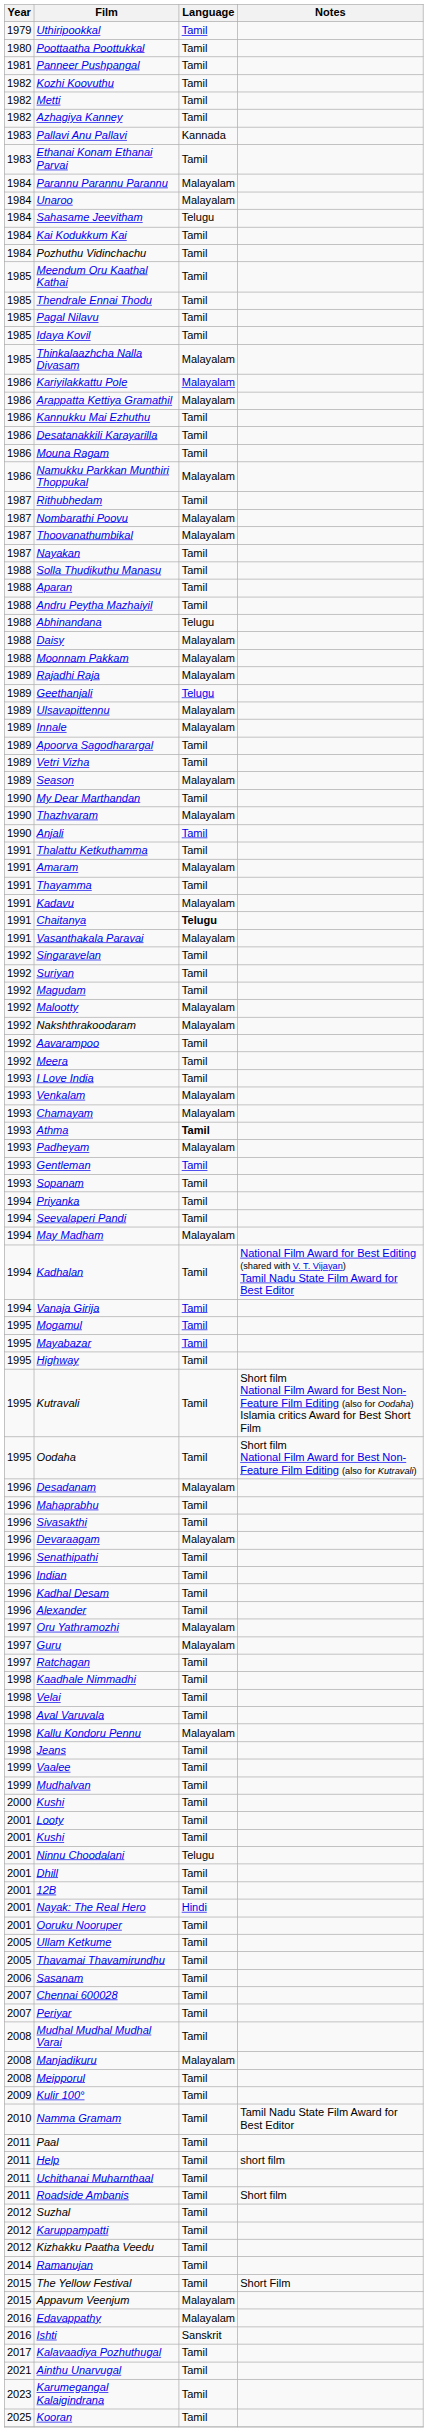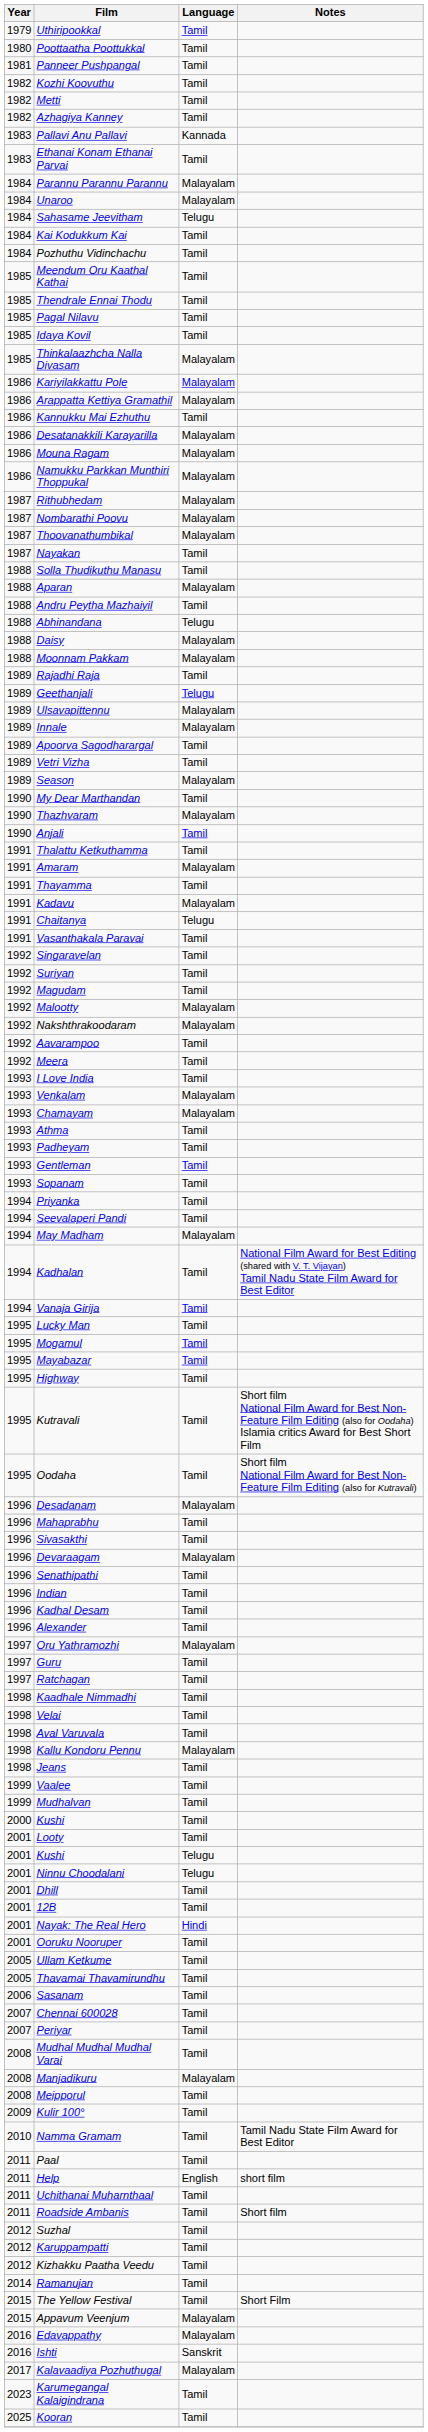 <table class="wikitable sortable">
 <tr>
 <th>Year</th>
 <th>Film</th>
 <th>Language</th>
 <th>Notes</th>
 </tr>
 <tr>
 <td>1979</td>
 <td><em><a href='#'>Uthiripookkal</a></em></td>
 <td><a href='#'>Tamil</a></td>
 <td></td>
 </tr>
 <tr>
 <td>1980</td>
 <td><em><a href='#'>Poottaatha Poottukkal</a></em></td>
 <td>Tamil</td>
 <td></td>
 </tr>
 <tr>
 <td>1981</td>
 <td><em><a href='#'>Panneer Pushpangal</a></em></td>
 <td>Tamil</td>
 <td></td>
 </tr>
 <tr>
 <td>1982</td>
 <td><em><a href='#'>Kozhi Koovuthu</a></em></td>
 <td>Tamil</td>
 <td></td>
 </tr>
 <tr>
 <td>1982</td>
 <td><em><a href='#'>Metti</a></em></td>
 <td>Tamil</td>
 <td></td>
 </tr>
 <tr>
 <td>1982</td>
 <td><em><a href='#'>Azhagiya Kanney</a></em></td>
 <td>Tamil</td>
 <td></td>
 </tr>
 <tr>
 <td>1983</td>
 <td><em><a href='#'>Pallavi Anu Pallavi</a></em></td>
 <td>Kannada</td>
 <td></td>
 </tr>
 <tr>
 <td>1983</td>
 <td><em><a href='#'>Ethanai Konam Ethanai Parvai</a></em></td>
 <td>Tamil</td>
 <td></td>
 </tr>
 <tr>
 <td>1984</td>
 <td><em><a href='#'>Parannu Parannu Parannu</a></em></td>
 <td>Malayalam</td>
 <td></td>
 </tr>
 <tr>
 <td>1984</td>
 <td><em><a href='#'>Unaroo</a></em></td>
 <td>Malayalam</td>
 <td></td>
 </tr>
 <tr>
 <td>1984</td>
 <td><em><a href='#'>Sahasame Jeevitham</a></em></td>
 <td>Telugu</td>
 <td></td>
 </tr>
 <tr>
 <td>1984</td>
 <td><em><a href='#'>Kai Kodukkum Kai</a></em></td>
 <td>Tamil</td>
 <td></td>
 </tr>
 <tr>
 <td>1984</td>
 <td><em>Pozhuthu Vidinchachu</em></td>
 <td>Tamil</td>
 <td></td>
 </tr>
 <tr>
 <td>1985</td>
 <td><em><a href='#'>Meendum Oru Kaathal Kathai</a></em></td>
 <td>Tamil</td>
 <td></td>
 </tr>
 <tr>
 <td>1985</td>
 <td><em><a href='#'>Thendrale Ennai Thodu</a></em></td>
 <td>Tamil</td>
 <td></td>
 </tr>
 <tr>
 <td>1985</td>
 <td><em><a href='#'>Pagal Nilavu</a></em></td>
 <td>Tamil</td>
 <td></td>
 </tr>
 <tr>
 <td>1985</td>
 <td><em><a href='#'>Idaya Kovil</a></em></td>
 <td>Tamil</td>
 <td></td>
 </tr>
 <tr>
 <td>1985</td>
 <td><em><a href='#'>Thinkalaazhcha Nalla Divasam</a></em></td>
 <td>Malayalam</td>
 <td></td>
 </tr>
 <tr>
 <td>1986</td>
 <td><em><a href='#'>Kariyilakkattu Pole</a></em></td>
 <td><a href='#'>Malayalam</a></td>
 <td></td>
 </tr>
 <tr>
 <td>1986</td>
 <td><em><a href='#'>Arappatta Kettiya Gramathil</a></em></td>
 <td>Malayalam</td>
 <td></td>
 </tr>
 <tr>
 <td>1986</td>
 <td><em><a href='#'>Kannukku Mai Ezhuthu</a></em></td>
 <td>Tamil</td>
 <td></td>
 </tr>
 <tr>
 <td>1986</td>
 <td><em><a href='#'>Desatanakkili Karayarilla</a></em></td>
-<td>Tamil</td>
+<td>Malayalam</td>
 <td></td>
 </tr>
 <tr>
 <td>1986</td>
 <td><em><a href='#'>Mouna Ragam</a></em></td>
-<td>Tamil</td>
+<td>Malayalam</td>
 <td></td>
 </tr>
 <tr>
 <td>1986</td>
 <td><em><a href='#'>Namukku Parkkan Munthiri Thoppukal</a></em></td>
 <td>Malayalam</td>
 <td></td>
 </tr>
 <tr>
 <td>1987</td>
 <td><em><a href='#'>Rithubhedam</a></em></td>
-<td>Tamil</td>
+<td>Malayalam</td>
 <td></td>
 </tr>
 <tr>
 <td>1987</td>
 <td><em><a href='#'>Nombarathi Poovu</a></em></td>
 <td>Malayalam</td>
 <td></td>
 </tr>
 <tr>
 <td>1987</td>
 <td><em><a href='#'>Thoovanathumbikal</a></em></td>
 <td>Malayalam</td>
 <td></td>
 </tr>
 <tr>
 <td>1987</td>
 <td><em><a href='#'>Nayakan</a></em></td>
 <td>Tamil</td>
 <td></td>
 </tr>
 <tr>
 <td>1988</td>
 <td><em><a href='#'>Solla Thudikuthu Manasu</a></em></td>
 <td>Tamil</td>
 <td></td>
 </tr>
 <tr>
 <td>1988</td>
 <td><em><a href='#'>Aparan</a></em></td>
-<td>Tamil</td>
+<td>Malayalam</td>
 <td></td>
 </tr>
 <tr>
 <td>1988</td>
 <td><em><a href='#'>Andru Peytha Mazhaiyil</a></em></td>
 <td>Tamil</td>
 <td></td>
 </tr>
 <tr>
 <td>1988</td>
 <td><em><a href='#'>Abhinandana</a></em></td>
 <td>Telugu</td>
 <td></td>
 </tr>
 <tr>
 <td>1988</td>
 <td><em><a href='#'>Daisy</a></em></td>
 <td>Malayalam</td>
 <td></td>
 </tr>
 <tr>
 <td>1988</td>
 <td><em><a href='#'>Moonnam Pakkam</a></em></td>
 <td>Malayalam</td>
 <td></td>
 </tr>
 <tr>
 <td>1989</td>
 <td><em><a href='#'>Rajadhi Raja</a></em></td>
-<td>Malayalam</td>
+<td>Tamil</td>
 <td></td>
 </tr>
 <tr>
 <td>1989</td>
 <td><em><a href='#'>Geethanjali</a></em></td>
 <td><a href='#'>Telugu</a></td>
 <td></td>
 </tr>
 <tr>
 <td>1989</td>
 <td><em><a href='#'>Ulsavapittennu</a></em></td>
 <td>Malayalam</td>
 <td></td>
 </tr>
 <tr>
 <td>1989</td>
 <td><em><a href='#'>Innale</a></em></td>
 <td>Malayalam</td>
 <td></td>
 </tr>
 <tr>
 <td>1989</td>
 <td><em><a href='#'>Apoorva Sagodharargal</a></em></td>
 <td>Tamil</td>
 <td></td>
 </tr>
 <tr>
 <td>1989</td>
 <td><em><a href='#'>Vetri Vizha</a></em></td>
 <td>Tamil</td>
 <td></td>
 </tr>
 <tr>
 <td>1989</td>
 <td><em><a href='#'>Season</a></em></td>
 <td>Malayalam</td>
 <td></td>
 </tr>
 <tr>
 <td>1990</td>
 <td><em><a href='#'>My Dear Marthandan</a></em></td>
 <td>Tamil</td>
 <td></td>
 </tr>
 <tr>
 <td>1990</td>
 <td><em><a href='#'>Thazhvaram</a></em></td>
 <td>Malayalam</td>
 <td></td>
 </tr>
 <tr>
 <td>1990</td>
 <td><em><a href='#'>Anjali</a></em></td>
 <td><a href='#'>Tamil</a></td>
 <td></td>
 </tr>
 <tr>
 <td>1991</td>
 <td><em><a href='#'>Thalattu Ketkuthamma</a></em></td>
 <td>Tamil</td>
 <td></td>
 </tr>
 <tr>
 <td>1991</td>
 <td><em><a href='#'>Amaram</a></em></td>
 <td>Malayalam</td>
 <td></td>
 </tr>
 <tr>
 <td>1991</td>
 <td><em><a href='#'>Thayamma</a></em></td>
 <td>Tamil</td>
 <td></td>
 </tr>
 <tr>
 <td>1991</td>
 <td><em><a href='#'>Kadavu</a></em></td>
 <td>Malayalam</td>
 <td></td>
 </tr>
 <tr>
 <td>1991</td>
 <td><em><a href='#'>Chaitanya</a></em></td>
-<td><strong>Telugu</strong></td>
+<td>Telugu</td>
 <td></td>
 </tr>
 <tr>
 <td>1991</td>
 <td><em><a href='#'>Vasanthakala Paravai</a></em></td>
-<td>Malayalam</td>
+<td>Tamil</td>
 <td></td>
 </tr>
 <tr>
 <td>1992</td>
 <td><em><a href='#'>Singaravelan</a></em></td>
 <td>Tamil</td>
 <td></td>
 </tr>
 <tr>
 <td>1992</td>
 <td><em><a href='#'>Suriyan</a></em></td>
 <td>Tamil</td>
 <td></td>
 </tr>
 <tr>
 <td>1992</td>
 <td><em><a href='#'>Magudam</a></em></td>
 <td>Tamil</td>
 <td></td>
 </tr>
 <tr>
 <td>1992</td>
 <td><em><a href='#'>Malootty</a></em></td>
 <td>Malayalam</td>
 <td></td>
 </tr>
 <tr>
 <td>1992</td>
 <td><em>Nakshthrakoodaram</em></td>
 <td>Malayalam</td>
 <td></td>
 </tr>
 <tr>
 <td>1992</td>
 <td><em><a href='#'>Aavarampoo</a></em></td>
 <td>Tamil</td>
 <td></td>
 </tr>
 <tr>
 <td>1992</td>
 <td><em><a href='#'>Meera</a></em></td>
 <td>Tamil</td>
 <td></td>
 </tr>
 <tr>
 <td>1993</td>
 <td><em><a href='#'>I Love India</a></em></td>
 <td>Tamil</td>
 <td></td>
 </tr>
 <tr>
 <td>1993</td>
 <td><em><a href='#'>Venkalam</a></em></td>
 <td>Malayalam</td>
 <td></td>
 </tr>
 <tr>
 <td>1993</td>
 <td><em><a href='#'>Chamayam</a></em></td>
 <td>Malayalam</td>
 <td></td>
 </tr>
 <tr>
 <td>1993</td>
 <td><em><a href='#'>Athma</a></em></td>
-<td><strong>Tamil</strong></td>
+<td>Tamil</td>
 <td></td>
 </tr>
 <tr>
 <td>1993</td>
 <td><em><a href='#'>Padheyam</a></em></td>
-<td>Malayalam</td>
+<td>Tamil</td>
 <td></td>
 </tr>
 <tr>
 <td>1993</td>
 <td><em><a href='#'>Gentleman</a></em></td>
 <td><a href='#'>Tamil</a></td>
 <td></td>
 </tr>
 <tr>
 <td>1993</td>
 <td><em><a href='#'>Sopanam</a></em></td>
 <td>Tamil</td>
 <td></td>
 </tr>
 <tr>
 <td>1994</td>
 <td><em><a href='#'>Priyanka</a></em></td>
 <td>Tamil</td>
 <td></td>
 </tr>
 <tr>
 <td>1994</td>
 <td><em><a href='#'>Seevalaperi Pandi</a></em></td>
 <td>Tamil</td>
 <td></td>
 </tr>
 <tr>
 <td>1994</td>
 <td><em><a href='#'>May Madham</a></em></td>
 <td>Malayalam</td>
 <td></td>
 </tr>
 <tr>
 <td>1994</td>
 <td><em><a href='#'>Kadhalan</a></em></td>
 <td>Tamil</td>
 <td><a href='#'>National Film Award for Best Editing</a> <small>(shared with <a href='#'>V. T. Vijayan</a>)</small><br><a href='#'>Tamil Nadu State Film Award for Best Editor</a></td>
 </tr>
 <tr>
 <td>1994</td>
 <td><em><a href='#'>Vanaja Girija</a></em></td>
 <td><a href='#'>Tamil</a></td>
+<td></td>
+</tr>
+<tr>
+<td>1995</td>
+<td><em><a href='#'>Lucky Man</a></em></td>
+<td>Tamil</td>
 <td></td>
 </tr>
 <tr>
 <td>1995</td>
 <td><em><a href='#'>Mogamul</a></em></td>
 <td><a href='#'>Tamil</a></td>
 <td></td>
 </tr>
 <tr>
 <td>1995</td>
 <td><em><a href='#'>Mayabazar</a></em></td>
 <td><a href='#'>Tamil</a></td>
 <td></td>
 </tr>
 <tr>
 <td>1995</td>
 <td><em><a href='#'>Highway</a></em></td>
 <td>Tamil</td>
 <td></td>
 </tr>
 <tr>
 <td>1995</td>
 <td><em>Kutravali</em></td>
 <td>Tamil</td>
 <td>Short film<br><a href='#'>National Film Award for Best Non-Feature Film Editing</a> <small>(also for <em>Oodaha</em>)</small><br>Islamia critics Award for Best Short Film</td>
 </tr>
 <tr>
 <td>1995</td>
 <td><em>Oodaha</em></td>
 <td>Tamil</td>
 <td>Short film<br><a href='#'>National Film Award for Best Non-Feature Film Editing</a> <small>(also for <em>Kutravali</em>)</small></td>
 </tr>
 <tr>
 <td>1996</td>
 <td><em><a href='#'>Desadanam</a></em></td>
 <td>Malayalam</td>
 <td></td>
 </tr>
 <tr>
 <td>1996</td>
 <td><em><a href='#'>Mahaprabhu</a></em></td>
 <td>Tamil</td>
 <td></td>
 </tr>
 <tr>
 <td>1996</td>
 <td><em><a href='#'>Sivasakthi</a></em></td>
 <td>Tamil</td>
 <td></td>
 </tr>
 <tr>
 <td>1996</td>
 <td><em><a href='#'>Devaraagam</a></em></td>
 <td>Malayalam</td>
 <td></td>
 </tr>
 <tr>
 <td>1996</td>
 <td><em><a href='#'>Senathipathi</a></em></td>
 <td>Tamil</td>
 <td></td>
 </tr>
 <tr>
 <td>1996</td>
 <td><em><a href='#'>Indian</a></em></td>
 <td>Tamil</td>
 <td></td>
 </tr>
 <tr>
 <td>1996</td>
 <td><em><a href='#'>Kadhal Desam</a></em></td>
 <td>Tamil</td>
 <td></td>
 </tr>
 <tr>
 <td>1996</td>
 <td><em><a href='#'>Alexander</a></em></td>
 <td>Tamil</td>
 <td></td>
 </tr>
 <tr>
 <td>1997</td>
 <td><em><a href='#'>Oru Yathramozhi</a></em></td>
 <td>Malayalam</td>
 <td></td>
 </tr>
 <tr>
 <td>1997</td>
 <td><em><a href='#'>Guru</a></em></td>
-<td>Malayalam</td>
+<td>Tamil</td>
 <td></td>
 </tr>
 <tr>
 <td>1997</td>
 <td><em><a href='#'>Ratchagan</a></em></td>
 <td>Tamil</td>
 <td></td>
 </tr>
 <tr>
 <td>1998</td>
 <td><em><a href='#'>Kaadhale Nimmadhi</a></em></td>
 <td>Tamil</td>
 <td></td>
 </tr>
 <tr>
 <td>1998</td>
 <td><em><a href='#'>Velai</a></em></td>
 <td>Tamil</td>
 <td></td>
 </tr>
 <tr>
 <td>1998</td>
 <td><em><a href='#'>Aval Varuvala</a></em></td>
 <td>Tamil</td>
 <td></td>
 </tr>
 <tr>
 <td>1998</td>
 <td><em><a href='#'>Kallu Kondoru Pennu</a></em></td>
 <td>Malayalam</td>
 <td></td>
 </tr>
 <tr>
 <td>1998</td>
 <td><em><a href='#'>Jeans</a></em></td>
 <td>Tamil</td>
 <td></td>
 </tr>
 <tr>
 <td>1999</td>
 <td><em><a href='#'>Vaalee</a></em></td>
 <td>Tamil</td>
 <td></td>
 </tr>
 <tr>
 <td>1999</td>
 <td><em><a href='#'>Mudhalvan</a></em></td>
 <td>Tamil</td>
 <td></td>
 </tr>
 <tr>
 <td>2000</td>
 <td><em><a href='#'>Kushi</a></em></td>
 <td>Tamil</td>
 <td></td>
 </tr>
 <tr>
 <td>2001</td>
 <td><em><a href='#'>Looty</a></em></td>
 <td>Tamil</td>
 <td></td>
 </tr>
 <tr>
 <td>2001</td>
 <td><em><a href='#'>Kushi</a></em></td>
-<td>Tamil</td>
+<td>Telugu</td>
 <td></td>
 </tr>
 <tr>
 <td>2001</td>
 <td><em><a href='#'>Ninnu Choodalani</a></em></td>
 <td>Telugu</td>
 <td></td>
 </tr>
 <tr>
 <td>2001</td>
 <td><em><a href='#'>Dhill</a></em></td>
 <td>Tamil</td>
 <td></td>
 </tr>
 <tr>
 <td>2001</td>
 <td><em><a href='#'>12B</a></em></td>
 <td>Tamil</td>
 <td></td>
 </tr>
 <tr>
 <td>2001</td>
 <td><em><a href='#'>Nayak: The Real Hero</a></em></td>
 <td><a href='#'>Hindi</a></td>
 <td></td>
 </tr>
 <tr>
 <td>2001</td>
 <td><em><a href='#'>Ooruku Nooruper</a></em></td>
 <td>Tamil</td>
 <td></td>
 </tr>
 <tr>
 <td>2005</td>
 <td><em><a href='#'>Ullam Ketkume</a></em></td>
 <td>Tamil</td>
 <td></td>
 </tr>
 <tr>
 <td>2005</td>
 <td><em><a href='#'>Thavamai Thavamirundhu</a></em></td>
 <td>Tamil</td>
 <td></td>
 </tr>
 <tr>
 <td>2006</td>
 <td><em><a href='#'>Sasanam</a></em></td>
 <td>Tamil</td>
 <td></td>
 </tr>
 <tr>
 <td>2007</td>
 <td><em><a href='#'>Chennai 600028</a></em></td>
 <td>Tamil</td>
 <td></td>
 </tr>
 <tr>
 <td>2007</td>
 <td><em><a href='#'>Periyar</a></em></td>
 <td>Tamil</td>
 <td></td>
 </tr>
 <tr>
 <td>2008</td>
 <td><em><a href='#'>Mudhal Mudhal Mudhal Varai</a></em></td>
 <td>Tamil</td>
 <td></td>
 </tr>
 <tr>
 <td>2008</td>
 <td><em><a href='#'>Manjadikuru</a></em></td>
 <td>Malayalam</td>
 <td></td>
 </tr>
 <tr>
 <td>2008</td>
 <td><em><a href='#'>Meipporul</a></em></td>
 <td>Tamil</td>
 <td></td>
 </tr>
 <tr>
 <td>2009</td>
 <td><em><a href='#'>Kulir 100°</a></em></td>
 <td>Tamil</td>
 <td></td>
 </tr>
 <tr>
 <td>2010</td>
 <td><em><a href='#'>Namma Gramam</a></em></td>
 <td>Tamil</td>
 <td>Tamil Nadu State Film Award for Best Editor</td>
 </tr>
 <tr>
 <td>2011</td>
 <td><em>Paal</em></td>
 <td>Tamil</td>
 <td></td>
 </tr>
 <tr>
 <td>2011</td>
 <td><em><a href='#'>Help</a></em></td>
-<td>Tamil</td>
+<td>English</td>
 <td>short film</td>
 </tr>
 <tr>
 <td>2011</td>
 <td><em><a href='#'>Uchithanai Muharnthaal</a></em></td>
 <td>Tamil</td>
 <td></td>
 </tr>
 <tr>
 <td>2011</td>
 <td><em><a href='#'>Roadside Ambanis</a></em></td>
 <td>Tamil</td>
 <td>Short film</td>
 </tr>
 <tr>
 <td>2012</td>
 <td><em>Suzhal</em></td>
 <td>Tamil</td>
 <td></td>
 </tr>
 <tr>
 <td>2012</td>
 <td><em><a href='#'>Karuppampatti</a></em></td>
 <td>Tamil</td>
 <td></td>
 </tr>
 <tr>
 <td>2012</td>
 <td><em>Kizhakku Paatha Veedu</em></td>
 <td>Tamil</td>
 <td></td>
 </tr>
 <tr>
 <td>2014</td>
 <td><em><a href='#'>Ramanujan</a></em></td>
 <td>Tamil</td>
 <td></td>
 </tr>
 <tr>
 <td>2015</td>
 <td><em>The Yellow Festival</em></td>
 <td>Tamil</td>
 <td>Short Film</td>
 </tr>
 <tr>
 <td>2015</td>
 <td><em>Appavum Veenjum</em></td>
 <td>Malayalam</td>
 <td></td>
 </tr>
 <tr>
 <td>2016</td>
 <td><em><a href='#'>Edavappathy</a></em></td>
 <td>Malayalam</td>
 <td></td>
 </tr>
 <tr>
 <td>2016</td>
 <td><em><a href='#'>Ishti</a></em></td>
 <td>Sanskrit</td>
 <td></td>
 </tr>
 <tr>
 <td>2017</td>
 <td><em><a href='#'>Kalavaadiya Pozhuthugal</a></em></td>
-<td>Tamil</td>
-<td></td>
-</tr>
-<tr>
-<td>2021</td>
-<td><em><a href='#'>Ainthu Unarvugal</a></em></td>
-<td>Tamil</td>
+<td>Malayalam</td>
 <td></td>
 </tr>
 <tr>
 <td>2023</td>
 <td><em><a href='#'>Karumegangal Kalaigindrana </a></em></td>
 <td>Tamil</td>
 <td></td>
 </tr>
 <tr>
 <td>2025</td>
 <td><em><a href='#'>Kooran</a></em></td>
 <td>Tamil</td>
 <td></td>
 </tr>
 <tr>
 </tr>
 </table>
